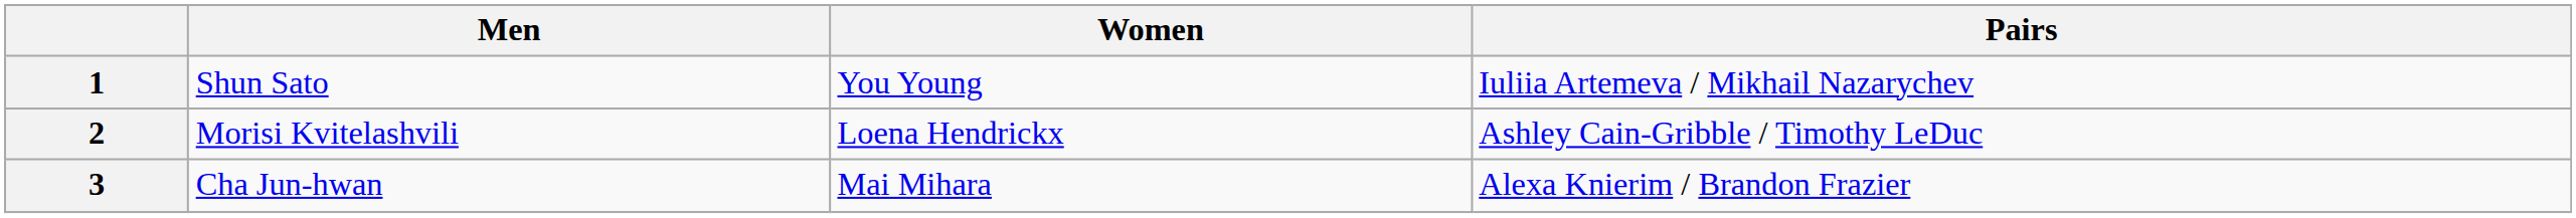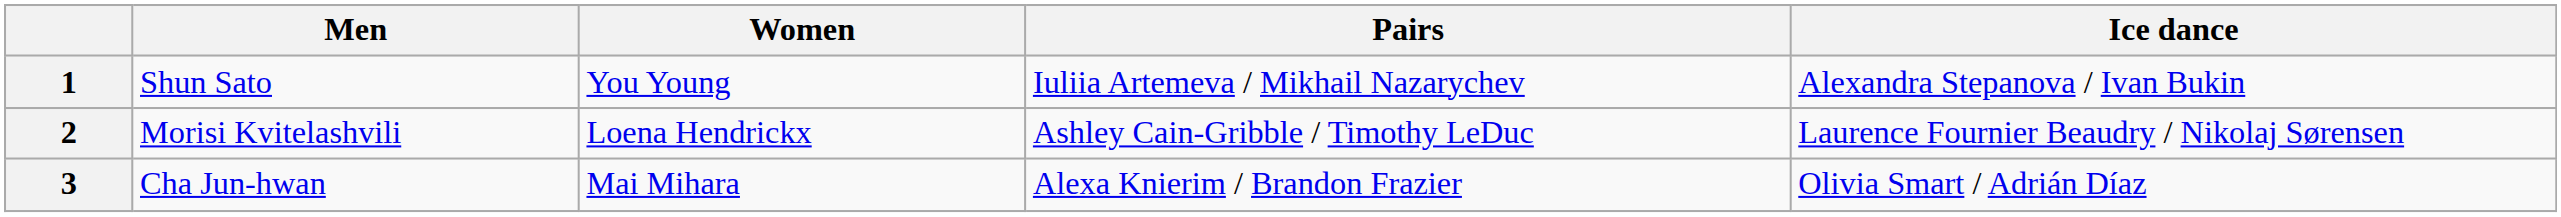 <table class="wikitable unsortable" style="text-align:left; width:100%">
 <tr>
 <th scope="col" style="width:5%"></th>
 <th scope="col" style="width:17.5%">Men</th>
 <th scope="col" style="width:17.5%">Women</th>
 <th scope="col" style="width:30%">Pairs</th>
+<th scope="col" style="width:30%">Ice dance</th>
 </tr>
 <tr>
 <th scope="row">1</th>
 <td> <a href='#'>Shun Sato</a></td>
 <td> <a href='#'>You Young</a></td>
 <td> <a href='#'>Iuliia Artemeva</a> / <a href='#'>Mikhail Nazarychev</a></td>
+<td> <a href='#'>Alexandra Stepanova</a> / <a href='#'>Ivan Bukin</a></td>
 </tr>
 <tr>
 <th scope="row">2</th>
 <td> <a href='#'>Morisi Kvitelashvili</a></td>
 <td> <a href='#'>Loena Hendrickx</a></td>
 <td> <a href='#'>Ashley Cain-Gribble</a> / <a href='#'>Timothy LeDuc</a></td>
+<td> <a href='#'>Laurence Fournier Beaudry</a> / <a href='#'>Nikolaj Sørensen</a></td>
 </tr>
 <tr>
 <th scope="row">3</th>
 <td> <a href='#'>Cha Jun-hwan</a></td>
 <td> <a href='#'>Mai Mihara</a></td>
 <td> <a href='#'>Alexa Knierim</a> / <a href='#'>Brandon Frazier</a></td>
+<td> <a href='#'>Olivia Smart</a> / <a href='#'>Adrián Díaz</a></td>
 </tr>
 </table>
